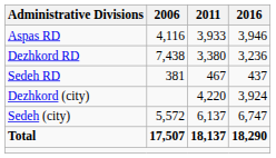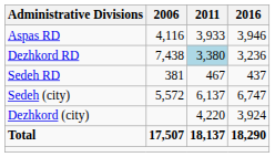 <table class="wikitable">
 <tr>
 <th>Administrative Divisions</th>
 <th>2006</th>
 <th>2011</th>
 <th>2016</th>
 </tr>
 <tr>
 <td><a href='#'>Aspas RD</a></td>
 <td style="text-align: right;">4,116</td>
 <td style="text-align: right;">3,933</td>
 <td style="text-align: right;">3,946</td>
 </tr>
 <tr>
 <td><a href='#'>Dezhkord RD</a></td>
 <td style="text-align: right;">7,438</td>
-<td style="text-align: right;">3,380</td>
+<td style="background: lightblue; text-align: right;">3,380</td>
 <td style="text-align: right;">3,236</td>
 </tr>
 <tr>
 <td><a href='#'>Sedeh RD</a></td>
 <td style="text-align: right;">381</td>
 <td style="text-align: right;">467</td>
 <td style="text-align: right;">437</td>
 </tr>
 <tr>
+<td><a href='#'>Sedeh</a> (city)</td>
+<td style="text-align: right;">5,572</td>
+<td style="text-align: right;">6,137</td>
+<td style="text-align: right;">6,747</td>
+</tr>
+<tr>
 <td><a href='#'>Dezhkord</a> (city)</td>
 <td style="text-align: right;"></td>
 <td style="text-align: right;">4,220</td>
 <td style="text-align: right;">3,924</td>
-</tr>
-<tr>
-<td><a href='#'>Sedeh</a> (city)</td>
-<td style="text-align: right;">5,572</td>
-<td style="text-align: right;">6,137</td>
-<td style="text-align: right;">6,747</td>
 </tr>
 <tr>
 <td><strong>Total</strong></td>
 <td style="text-align: right;"><strong>17,507</strong></td>
 <td style="text-align: right;"><strong>18,137</strong></td>
 <td style="text-align: right;"><strong>18,290</strong></td>
 </tr>
 <tr>
 <td colspan=4></td>
 </tr>
 </table>
